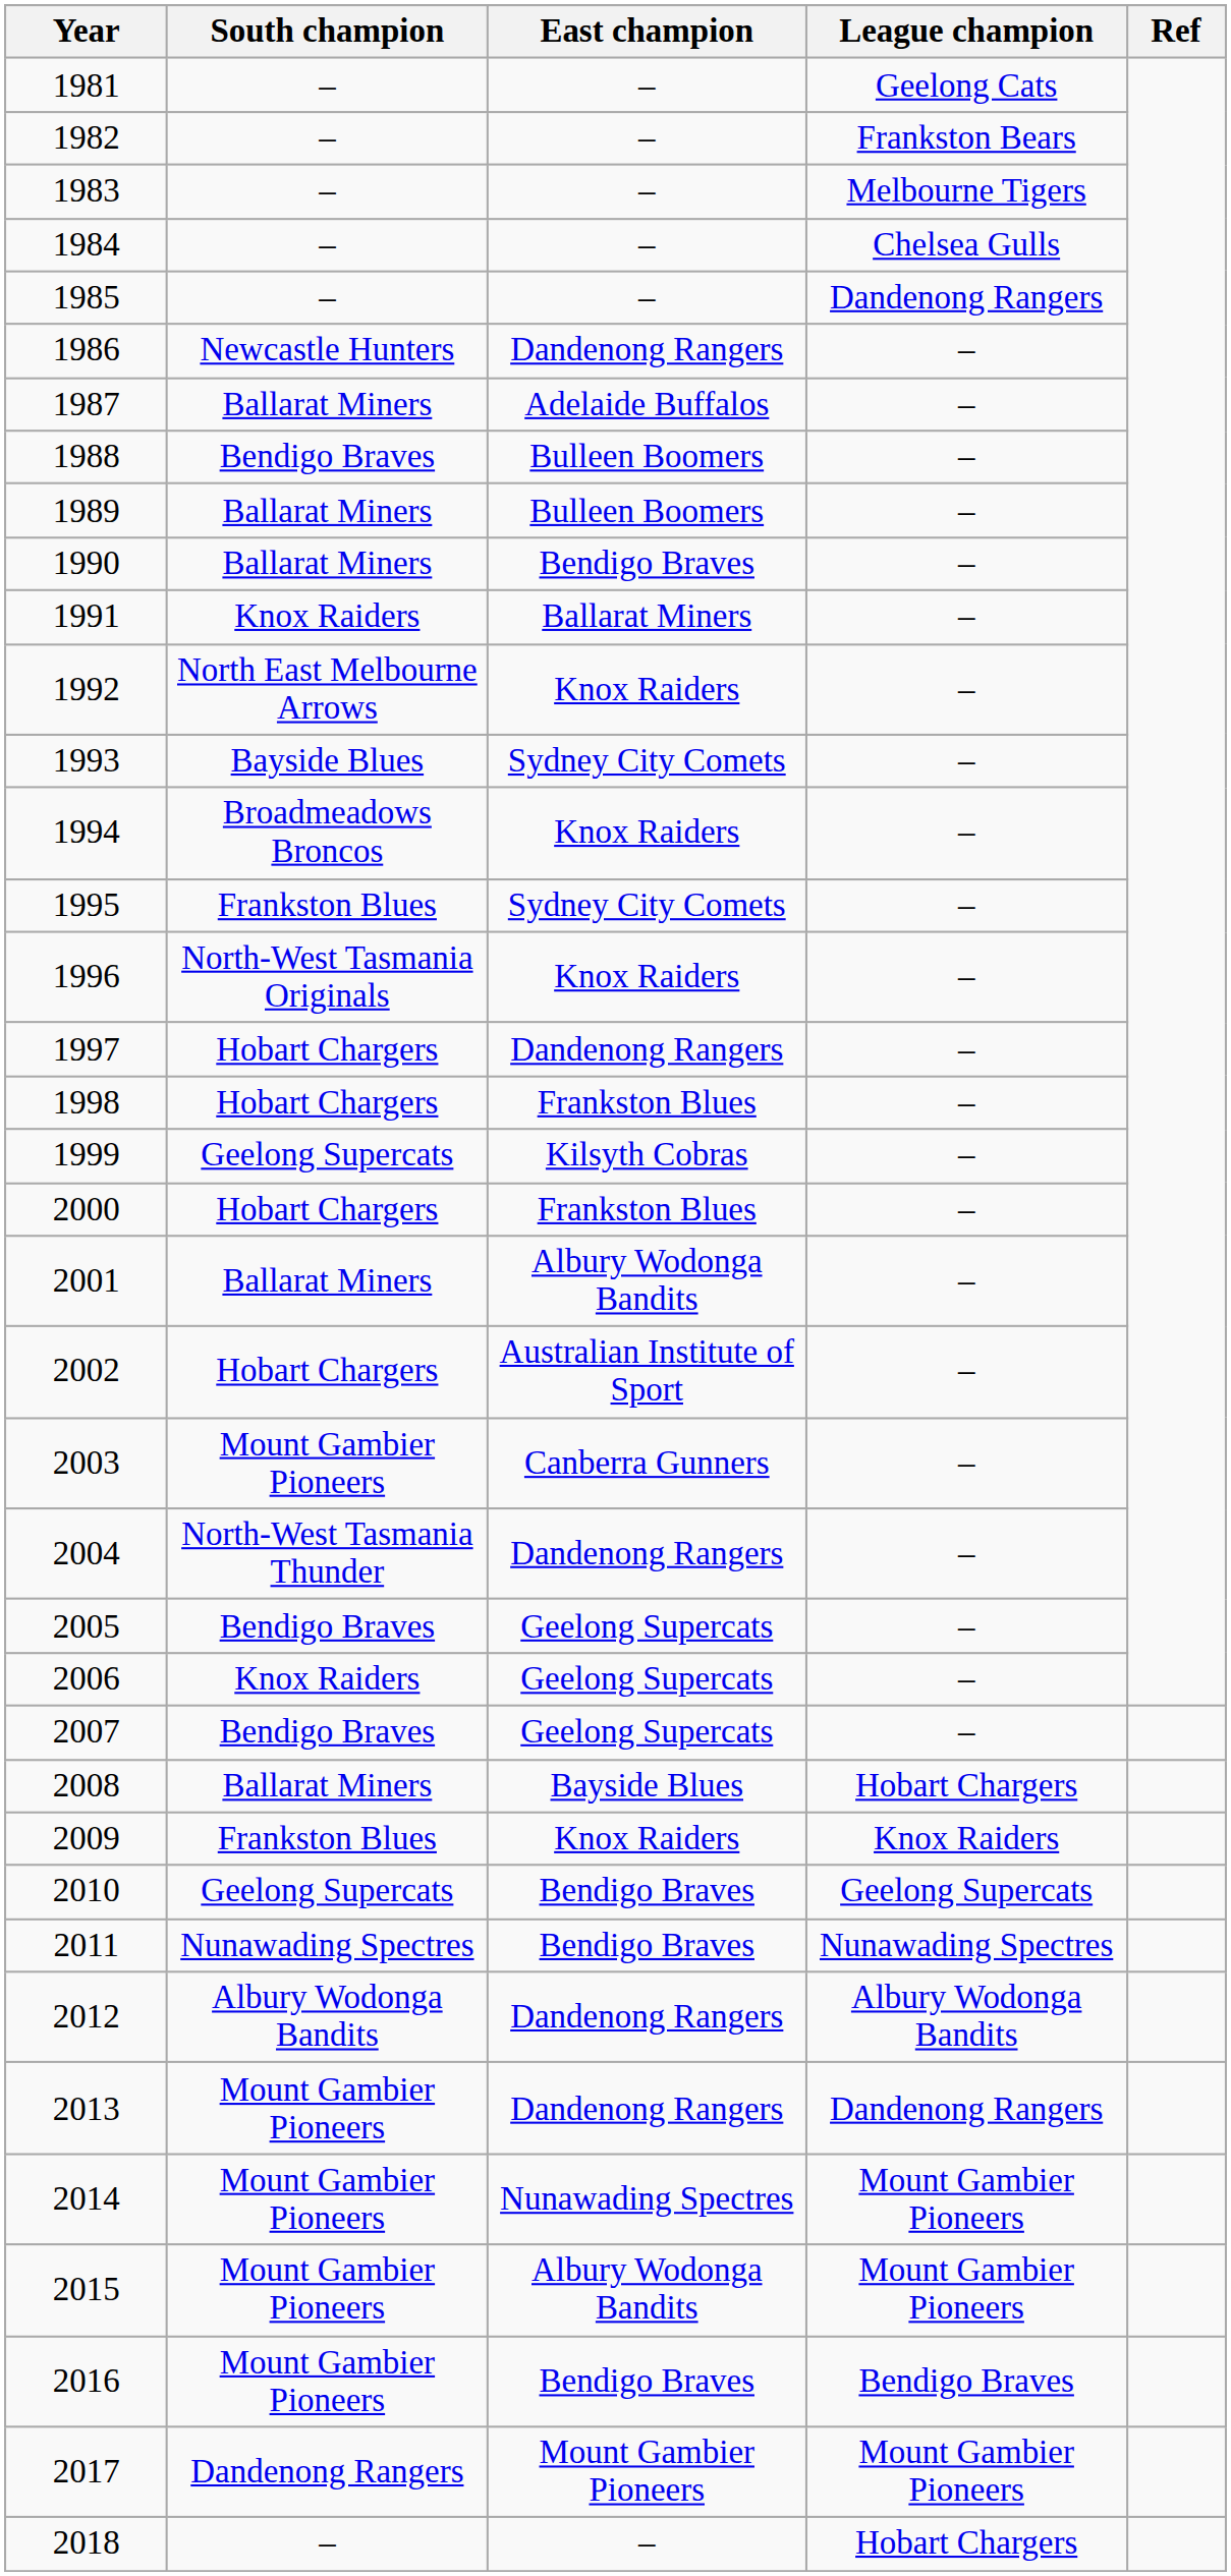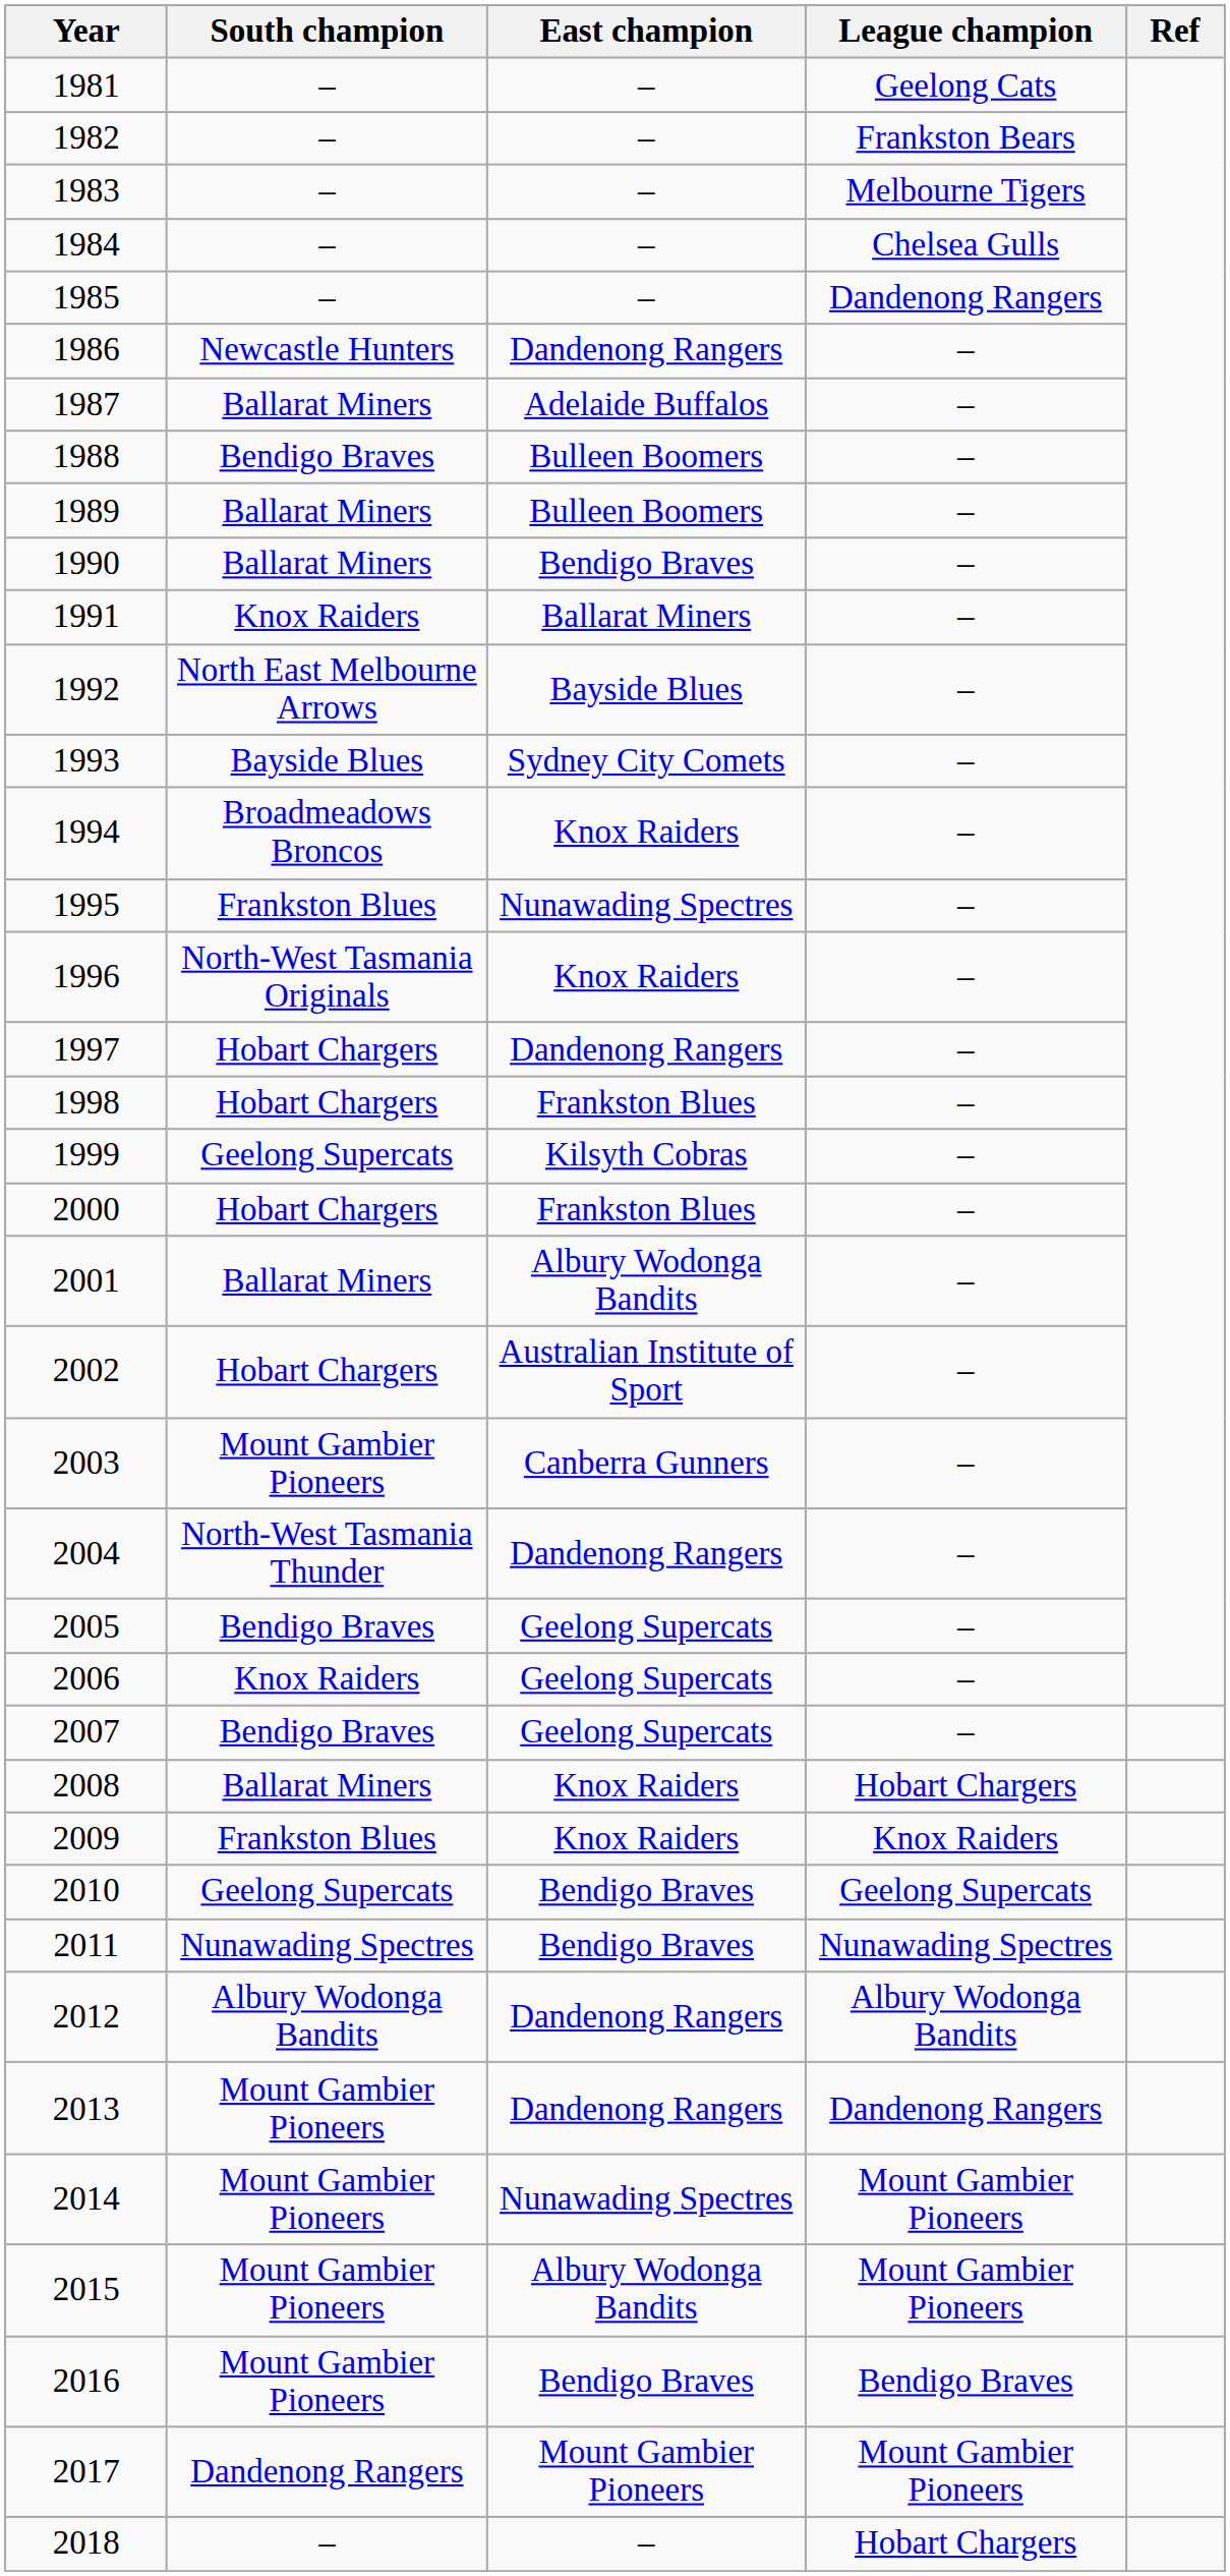 <table class="wikitable sortable" style="text-align:center">
 <tr bgcolor="#efefef">
 </tr>
 <tr font_color="#FFFFFF">
 <th style="width:70px">Year</th>
 <th style="width:145px">South champion</th>
 <th style="width:145px">East champion</th>
 <th style="width:145px">League champion</th>
 <th style="width:40px">Ref</th>
 </tr>
 <tr>
 <td align=center>1981</td>
 <td>–</td>
 <td>–</td>
 <td><a href='#'>Geelong Cats</a></td>
 <td rowspan=26></td>
 </tr>
 <tr>
 <td align=center>1982</td>
 <td>–</td>
 <td>–</td>
 <td><a href='#'>Frankston Bears</a></td>
 </tr>
 <tr>
 <td align=center>1983</td>
 <td>–</td>
 <td>–</td>
 <td><a href='#'>Melbourne Tigers</a></td>
 </tr>
 <tr>
 <td align=center>1984</td>
 <td>–</td>
 <td>–</td>
 <td><a href='#'>Chelsea Gulls</a></td>
 </tr>
 <tr>
 <td align=center>1985</td>
 <td>–</td>
 <td>–</td>
 <td><a href='#'>Dandenong Rangers</a></td>
 </tr>
 <tr>
 <td align=center>1986</td>
 <td><a href='#'>Newcastle Hunters</a></td>
 <td><a href='#'>Dandenong Rangers</a></td>
 <td>–</td>
 </tr>
 <tr>
 <td align=center>1987</td>
 <td><a href='#'>Ballarat Miners</a></td>
 <td><a href='#'>Adelaide Buffalos</a></td>
 <td>–</td>
 </tr>
 <tr>
 <td align=center>1988</td>
 <td><a href='#'>Bendigo Braves</a></td>
 <td><a href='#'>Bulleen Boomers</a></td>
 <td>–</td>
 </tr>
 <tr>
 <td align=center>1989</td>
 <td><a href='#'>Ballarat Miners</a></td>
 <td><a href='#'>Bulleen Boomers</a></td>
 <td>–</td>
 </tr>
 <tr>
 <td align=center>1990</td>
 <td><a href='#'>Ballarat Miners</a></td>
 <td><a href='#'>Bendigo Braves</a></td>
 <td>–</td>
 </tr>
 <tr>
 <td align=center>1991</td>
 <td><a href='#'>Knox Raiders</a></td>
 <td><a href='#'>Ballarat Miners</a></td>
 <td>–</td>
 </tr>
 <tr>
 <td align=center>1992</td>
 <td><a href='#'>North East Melbourne Arrows</a></td>
-<td><a href='#'>Knox Raiders</a></td>
+<td><a href='#'>Bayside Blues</a></td>
 <td>–</td>
 </tr>
 <tr>
 <td align=center>1993</td>
 <td><a href='#'>Bayside Blues</a></td>
 <td><a href='#'>Sydney City Comets</a></td>
 <td>–</td>
 </tr>
 <tr>
 <td align=center>1994</td>
 <td><a href='#'>Broadmeadows Broncos</a></td>
 <td><a href='#'>Knox Raiders</a></td>
 <td>–</td>
 </tr>
 <tr>
 <td align=center>1995</td>
 <td><a href='#'>Frankston Blues</a></td>
-<td><a href='#'>Sydney City Comets</a></td>
+<td><a href='#'>Nunawading Spectres</a></td>
 <td>–</td>
 </tr>
 <tr>
 <td align=center>1996</td>
 <td><a href='#'>North-West Tasmania Originals</a></td>
 <td><a href='#'>Knox Raiders</a></td>
 <td>–</td>
 </tr>
 <tr>
 <td align=center>1997</td>
 <td><a href='#'>Hobart Chargers</a></td>
 <td><a href='#'>Dandenong Rangers</a></td>
 <td>–</td>
 </tr>
 <tr>
 <td align=center>1998</td>
 <td><a href='#'>Hobart Chargers</a></td>
 <td><a href='#'>Frankston Blues</a></td>
 <td>–</td>
 </tr>
 <tr>
 <td align=center>1999</td>
 <td><a href='#'>Geelong Supercats</a></td>
 <td><a href='#'>Kilsyth Cobras</a></td>
 <td>–</td>
 </tr>
 <tr>
 <td align=center>2000</td>
 <td><a href='#'>Hobart Chargers</a></td>
 <td><a href='#'>Frankston Blues</a></td>
 <td>–</td>
 </tr>
 <tr>
 <td align=center>2001</td>
 <td><a href='#'>Ballarat Miners</a></td>
 <td><a href='#'>Albury Wodonga Bandits</a></td>
 <td>–</td>
 </tr>
 <tr>
 <td align=center>2002</td>
 <td><a href='#'>Hobart Chargers</a></td>
 <td><a href='#'>Australian Institute of Sport</a></td>
 <td>–</td>
 </tr>
 <tr>
 <td align=center>2003</td>
 <td><a href='#'>Mount Gambier Pioneers</a></td>
 <td><a href='#'>Canberra Gunners</a></td>
 <td>–</td>
 </tr>
 <tr>
 <td align=center>2004</td>
 <td><a href='#'>North-West Tasmania Thunder</a></td>
 <td><a href='#'>Dandenong Rangers</a></td>
 <td>–</td>
 </tr>
 <tr>
 <td align=center>2005</td>
 <td><a href='#'>Bendigo Braves</a></td>
 <td><a href='#'>Geelong Supercats</a></td>
 <td>–</td>
 </tr>
 <tr>
 <td align=center>2006</td>
 <td><a href='#'>Knox Raiders</a></td>
 <td><a href='#'>Geelong Supercats</a></td>
 <td>–</td>
 </tr>
 <tr>
 <td align=center>2007</td>
 <td><a href='#'>Bendigo Braves</a></td>
 <td><a href='#'>Geelong Supercats</a></td>
 <td>–</td>
 <td></td>
 </tr>
 <tr>
 <td align=center>2008</td>
 <td><a href='#'>Ballarat Miners</a></td>
-<td><a href='#'>Bayside Blues</a></td>
+<td><a href='#'>Knox Raiders</a></td>
 <td><a href='#'>Hobart Chargers</a></td>
 <td></td>
 </tr>
 <tr>
 <td align=center>2009</td>
 <td><a href='#'>Frankston Blues</a></td>
 <td><a href='#'>Knox Raiders</a></td>
 <td><a href='#'>Knox Raiders</a></td>
 <td></td>
 </tr>
 <tr>
 <td align=center>2010</td>
 <td><a href='#'>Geelong Supercats</a></td>
 <td><a href='#'>Bendigo Braves</a></td>
 <td><a href='#'>Geelong Supercats</a></td>
 <td></td>
 </tr>
 <tr>
 <td align=center>2011</td>
 <td><a href='#'>Nunawading Spectres</a></td>
 <td><a href='#'>Bendigo Braves</a></td>
 <td><a href='#'>Nunawading Spectres</a></td>
 <td></td>
 </tr>
 <tr>
 <td align=center>2012</td>
 <td><a href='#'>Albury Wodonga Bandits</a></td>
 <td><a href='#'>Dandenong Rangers</a></td>
 <td><a href='#'>Albury Wodonga Bandits</a></td>
 <td></td>
 </tr>
 <tr>
 <td align=center>2013</td>
 <td><a href='#'>Mount Gambier Pioneers</a></td>
 <td><a href='#'>Dandenong Rangers</a></td>
 <td><a href='#'>Dandenong Rangers</a></td>
 <td></td>
 </tr>
 <tr>
 <td align=center>2014</td>
 <td><a href='#'>Mount Gambier Pioneers</a></td>
 <td><a href='#'>Nunawading Spectres</a></td>
 <td><a href='#'>Mount Gambier Pioneers</a></td>
 <td></td>
 </tr>
 <tr>
 <td align=center>2015</td>
 <td><a href='#'>Mount Gambier Pioneers</a></td>
 <td><a href='#'>Albury Wodonga Bandits</a></td>
 <td><a href='#'>Mount Gambier Pioneers</a></td>
 <td></td>
 </tr>
 <tr>
 <td align=center>2016</td>
 <td><a href='#'>Mount Gambier Pioneers</a></td>
 <td><a href='#'>Bendigo Braves</a></td>
 <td><a href='#'>Bendigo Braves</a></td>
 <td></td>
 </tr>
 <tr>
 <td align=center>2017</td>
 <td><a href='#'>Dandenong Rangers</a></td>
 <td><a href='#'>Mount Gambier Pioneers</a></td>
 <td><a href='#'>Mount Gambier Pioneers</a></td>
 <td></td>
 </tr>
 <tr>
 <td align=center>2018</td>
 <td>–</td>
 <td>–</td>
 <td><a href='#'>Hobart Chargers</a></td>
 <td></td>
 </tr>
 <tr>
 </tr>
 </table>
